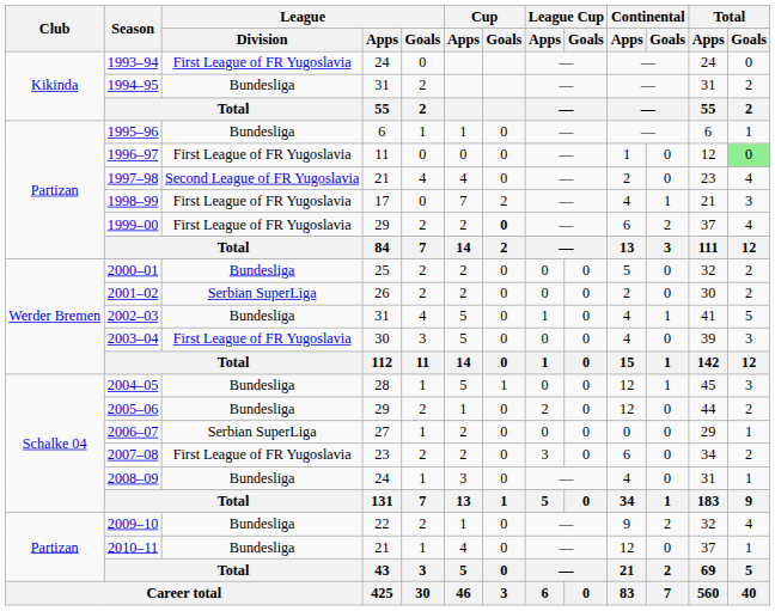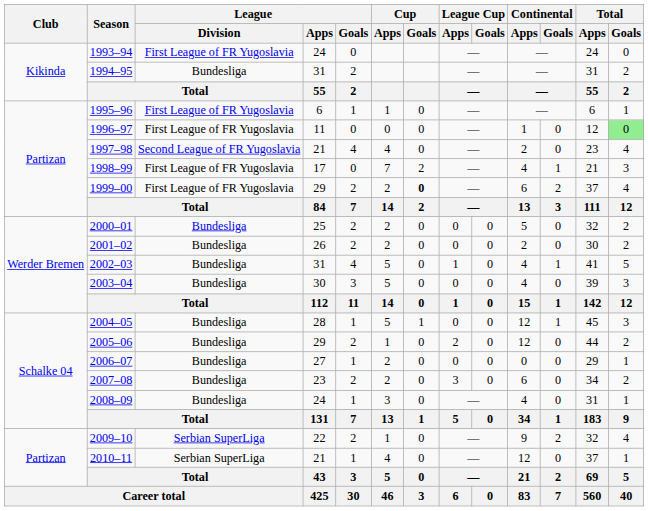 <table class="wikitable" style="text-align:center">
 <tr>
 <th rowspan="2">Club</th>
 <th rowspan="2">Season</th>
 <th colspan="3">League</th>
 <th colspan="2">Cup</th>
 <th colspan="2">League Cup</th>
 <th colspan="2">Continental</th>
 <th colspan="2">Total</th>
 </tr>
 <tr>
 <th>Division</th>
 <th>Apps</th>
 <th>Goals</th>
 <th>Apps</th>
 <th>Goals</th>
 <th>Apps</th>
 <th>Goals</th>
 <th>Apps</th>
 <th>Goals</th>
 <th>Apps</th>
 <th>Goals</th>
 </tr>
 <tr>
 <td rowspan="3"><a href='#'>Kikinda</a></td>
 <td><a href='#'>1993–94</a></td>
 <td><a href='#'>First League of FR Yugoslavia</a></td>
 <td>24</td>
 <td>0</td>
 <td></td>
 <td></td>
 <td colspan="2">—</td>
 <td colspan="2">—</td>
 <td>24</td>
 <td>0</td>
 </tr>
 <tr>
 <td><a href='#'>1994–95</a></td>
 <td>Bundesliga</td>
 <td>31</td>
 <td>2</td>
 <td></td>
 <td></td>
 <td colspan="2">—</td>
 <td colspan="2">—</td>
 <td>31</td>
 <td>2</td>
 </tr>
 <tr>
 <th colspan="2">Total</th>
 <th>55</th>
 <th>2</th>
 <th></th>
 <th></th>
 <th colspan="2">—</th>
 <th colspan="2">—</th>
 <th>55</th>
 <th>2</th>
 </tr>
 <tr>
 <td rowspan="6"><a href='#'>Partizan</a></td>
 <td><a href='#'>1995–96</a></td>
-<td>Bundesliga</td>
+<td><a href='#'>First League of FR Yugoslavia</a></td>
 <td>6</td>
 <td>1</td>
 <td>1</td>
 <td>0</td>
 <td colspan="2">—</td>
 <td colspan="2">—</td>
 <td>6</td>
 <td>1</td>
 </tr>
 <tr>
 <td><a href='#'>1996–97</a></td>
 <td>First League of FR Yugoslavia</td>
 <td>11</td>
 <td>0</td>
 <td>0</td>
 <td>0</td>
 <td colspan="2">—</td>
 <td>1</td>
 <td>0</td>
 <td>12</td>
 <td style="background: lightgreen;">0</td>
 </tr>
 <tr>
 <td><a href='#'>1997–98</a></td>
 <td><a href='#'>Second League of FR Yugoslavia</a></td>
 <td>21</td>
 <td>4</td>
 <td>4</td>
 <td>0</td>
 <td colspan="2">—</td>
 <td>2</td>
 <td>0</td>
 <td>23</td>
 <td>4</td>
 </tr>
 <tr>
 <td><a href='#'>1998–99</a></td>
 <td>First League of FR Yugoslavia</td>
 <td>17</td>
 <td>0</td>
 <td>7</td>
 <td>2</td>
 <td colspan="2">—</td>
 <td>4</td>
 <td>1</td>
 <td>21</td>
 <td>3</td>
 </tr>
 <tr>
 <td><a href='#'>1999–00</a></td>
 <td>First League of FR Yugoslavia</td>
 <td>29</td>
 <td>2</td>
 <td>2</td>
 <td><strong>0</strong></td>
 <td colspan="2">—</td>
 <td>6</td>
 <td>2</td>
 <td>37</td>
 <td>4</td>
 </tr>
 <tr>
 <th colspan="2">Total</th>
 <th>84</th>
 <th>7</th>
 <th>14</th>
 <th>2</th>
 <th colspan="2">—</th>
 <th>13</th>
 <th>3</th>
 <th>111</th>
 <th>12</th>
 </tr>
 <tr>
 <td rowspan="5"><a href='#'>Werder Bremen</a></td>
 <td><a href='#'>2000–01</a></td>
 <td><a href='#'>Bundesliga</a></td>
 <td>25</td>
 <td>2</td>
 <td>2</td>
 <td>0</td>
 <td>0</td>
 <td>0</td>
 <td>5</td>
 <td>0</td>
 <td>32</td>
 <td>2</td>
 </tr>
 <tr>
 <td><a href='#'>2001–02</a></td>
-<td><a href='#'>Serbian SuperLiga</a></td>
+<td>Bundesliga</td>
 <td>26</td>
 <td>2</td>
 <td>2</td>
 <td>0</td>
 <td>0</td>
 <td>0</td>
 <td>2</td>
 <td>0</td>
 <td>30</td>
 <td>2</td>
 </tr>
 <tr>
 <td><a href='#'>2002–03</a></td>
 <td>Bundesliga</td>
 <td>31</td>
 <td>4</td>
 <td>5</td>
 <td>0</td>
 <td>1</td>
 <td>0</td>
 <td>4</td>
 <td>1</td>
 <td>41</td>
 <td>5</td>
 </tr>
 <tr>
 <td><a href='#'>2003–04</a></td>
-<td><a href='#'>First League of FR Yugoslavia</a></td>
+<td>Bundesliga</td>
 <td>30</td>
 <td>3</td>
 <td>5</td>
 <td>0</td>
 <td>0</td>
 <td>0</td>
 <td>4</td>
 <td>0</td>
 <td>39</td>
 <td>3</td>
 </tr>
 <tr>
 <th colspan="2">Total</th>
 <th>112</th>
 <th>11</th>
 <th>14</th>
 <th>0</th>
 <th>1</th>
 <th>0</th>
 <th>15</th>
 <th>1</th>
 <th>142</th>
 <th>12</th>
 </tr>
 <tr>
 <td rowspan="6"><a href='#'>Schalke 04</a></td>
 <td><a href='#'>2004–05</a></td>
 <td>Bundesliga</td>
 <td>28</td>
 <td>1</td>
 <td>5</td>
 <td>1</td>
 <td>0</td>
 <td>0</td>
 <td>12</td>
 <td>1</td>
 <td>45</td>
 <td>3</td>
 </tr>
 <tr>
 <td><a href='#'>2005–06</a></td>
 <td>Bundesliga</td>
 <td>29</td>
 <td>2</td>
 <td>1</td>
 <td>0</td>
 <td>2</td>
 <td>0</td>
 <td>12</td>
 <td>0</td>
 <td>44</td>
 <td>2</td>
 </tr>
 <tr>
 <td><a href='#'>2006–07</a></td>
-<td>Serbian SuperLiga</td>
+<td>Bundesliga</td>
 <td>27</td>
 <td>1</td>
 <td>2</td>
 <td>0</td>
 <td>0</td>
 <td>0</td>
 <td>0</td>
 <td>0</td>
 <td>29</td>
 <td>1</td>
 </tr>
 <tr>
 <td><a href='#'>2007–08</a></td>
-<td>First League of FR Yugoslavia</td>
+<td>Bundesliga</td>
 <td>23</td>
 <td>2</td>
 <td>2</td>
 <td>0</td>
 <td>3</td>
 <td>0</td>
 <td>6</td>
 <td>0</td>
 <td>34</td>
 <td>2</td>
 </tr>
 <tr>
 <td><a href='#'>2008–09</a></td>
 <td>Bundesliga</td>
 <td>24</td>
 <td>1</td>
 <td>3</td>
 <td>0</td>
 <td colspan="2">—</td>
 <td>4</td>
 <td>0</td>
 <td>31</td>
 <td>1</td>
 </tr>
 <tr>
 <th colspan="2">Total</th>
 <th>131</th>
 <th>7</th>
 <th>13</th>
 <th>1</th>
 <th>5</th>
 <th>0</th>
 <th>34</th>
 <th>1</th>
 <th>183</th>
 <th>9</th>
 </tr>
 <tr>
 <td rowspan="3"><a href='#'>Partizan</a></td>
 <td><a href='#'>2009–10</a></td>
-<td>Bundesliga</td>
+<td><a href='#'>Serbian SuperLiga</a></td>
 <td>22</td>
 <td>2</td>
 <td>1</td>
 <td>0</td>
 <td colspan="2">—</td>
 <td>9</td>
 <td>2</td>
 <td>32</td>
 <td>4</td>
 </tr>
 <tr>
 <td><a href='#'>2010–11</a></td>
-<td>Bundesliga</td>
+<td>Serbian SuperLiga</td>
 <td>21</td>
 <td>1</td>
 <td>4</td>
 <td>0</td>
 <td colspan="2">—</td>
 <td>12</td>
 <td>0</td>
 <td>37</td>
 <td>1</td>
 </tr>
 <tr>
 <th colspan="2">Total</th>
 <th>43</th>
 <th>3</th>
 <th>5</th>
 <th>0</th>
 <th colspan="2">—</th>
 <th>21</th>
 <th>2</th>
 <th>69</th>
 <th>5</th>
 </tr>
 <tr>
 <th colspan="3">Career total</th>
 <th>425</th>
 <th>30</th>
 <th>46</th>
 <th>3</th>
 <th>6</th>
 <th>0</th>
 <th>83</th>
 <th>7</th>
 <th>560</th>
 <th>40</th>
 </tr>
 </table>
